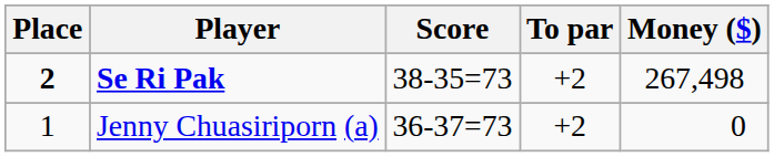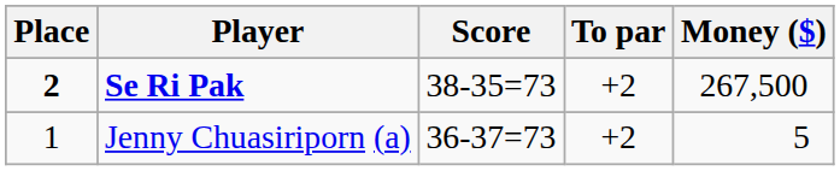 <table class="wikitable">
 <tr>
 <th>Place</th>
 <th>Player</th>
 <th>Score</th>
 <th>To par</th>
 <th>Money (<a href='#'>$</a>)</th>
 </tr>
 <tr>
 <td align=center><strong>2</strong></td>
 <td> <strong><a href='#'>Se Ri Pak</a></strong></td>
 <td align=center>38-35=73</td>
 <td align=center>+2</td>
-<td align=center>267,498</td>
+<td align=center>267,500</td>
 </tr>
 <tr>
 <td align=center>1</td>
 <td> <a href='#'>Jenny Chuasiriporn</a> <a href='#'>(a)</a></td>
 <td align=center>36-37=73</td>
 <td align=center>+2</td>
-<td align=right>0  </td>
+<td align=right>5  </td>
 </tr>
 </table>
